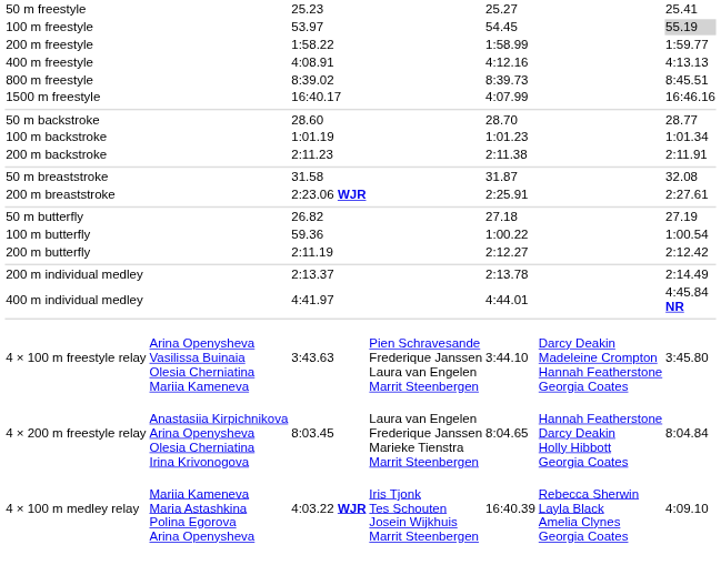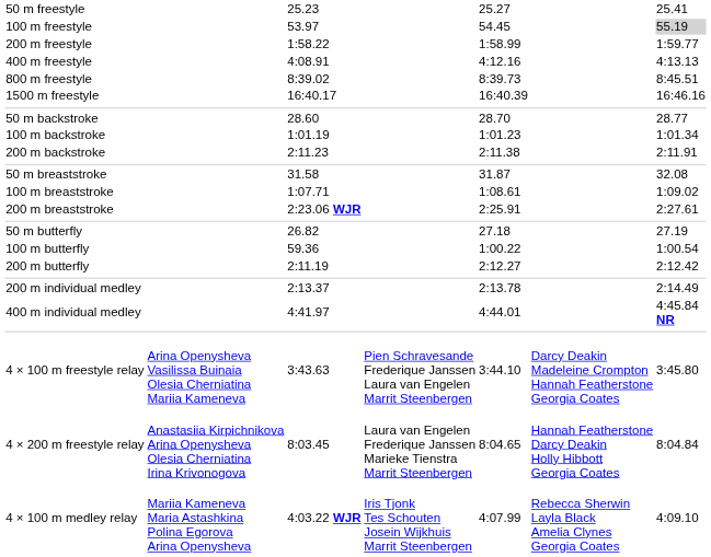 <table>
 <tr>
 <td>50 m freestyle<br></td>
 <td></td>
 <td>25.23</td>
 <td></td>
 <td>25.27</td>
 <td></td>
 <td>25.41</td>
 </tr>
 <tr>
 <td>100 m freestyle<br></td>
 <td></td>
 <td>53.97</td>
 <td></td>
 <td>54.45</td>
 <td></td>
 <td style="background: lightgrey;">55.19</td>
 </tr>
 <tr>
 <td>200 m freestyle<br></td>
 <td></td>
 <td>1:58.22</td>
 <td></td>
 <td>1:58.99</td>
 <td></td>
 <td>1:59.77</td>
 </tr>
 <tr>
 <td>400 m freestyle<br></td>
 <td></td>
 <td>4:08.91</td>
 <td></td>
 <td>4:12.16</td>
 <td></td>
 <td>4:13.13</td>
 </tr>
 <tr>
 <td>800 m freestyle<br></td>
 <td></td>
 <td>8:39.02</td>
 <td></td>
 <td>8:39.73</td>
 <td></td>
 <td>8:45.51</td>
 </tr>
 <tr>
 <td>1500 m freestyle<br></td>
 <td></td>
 <td>16:40.17</td>
 <td></td>
-<td>4:07.99</td>
+<td>16:40.39</td>
 <td></td>
 <td>16:46.16</td>
 </tr>
 <tr>
 </tr>
 <tr bgcolor=#ddd>
 <td colspan=7></td>
 </tr>
 <tr>
 <td>50 m backstroke<br></td>
 <td></td>
 <td>28.60</td>
 <td></td>
 <td>28.70</td>
 <td></td>
 <td>28.77</td>
 </tr>
 <tr>
 <td>100 m backstroke<br></td>
 <td></td>
 <td>1:01.19</td>
 <td></td>
 <td>1:01.23</td>
 <td></td>
 <td>1:01.34</td>
 </tr>
 <tr>
 <td>200 m backstroke<br></td>
 <td></td>
 <td>2:11.23</td>
 <td></td>
 <td>2:11.38</td>
 <td></td>
 <td>2:11.91</td>
 </tr>
 <tr>
 </tr>
 <tr bgcolor=#ddd>
 <td colspan=7></td>
 </tr>
 <tr>
 <td>50 m breaststroke<br></td>
 <td></td>
 <td>31.58</td>
 <td></td>
 <td>31.87</td>
 <td></td>
 <td>32.08</td>
+</tr>
+<tr>
+<td>100 m breaststroke<br></td>
+<td></td>
+<td>1:07.71</td>
+<td></td>
+<td>1:08.61</td>
+<td></td>
+<td>1:09.02</td>
 </tr>
 <tr>
 <td>200 m breaststroke<br></td>
 <td></td>
 <td>2:23.06 <strong><a href='#'>WJR</a></strong></td>
 <td></td>
 <td>2:25.91</td>
 <td></td>
 <td>2:27.61</td>
 </tr>
 <tr>
 </tr>
 <tr bgcolor=#ddd>
 <td colspan=7></td>
 </tr>
 <tr>
 <td>50 m butterfly<br></td>
 <td></td>
 <td>26.82</td>
 <td></td>
 <td>27.18</td>
 <td></td>
 <td>27.19</td>
 </tr>
 <tr>
 <td>100 m butterfly<br></td>
 <td></td>
 <td>59.36</td>
 <td></td>
 <td>1:00.22</td>
 <td> <br> </td>
 <td>1:00.54</td>
 </tr>
 <tr>
 <td>200 m butterfly<br></td>
 <td></td>
 <td>2:11.19</td>
 <td></td>
 <td>2:12.27</td>
 <td></td>
 <td>2:12.42</td>
 </tr>
 <tr>
 </tr>
 <tr bgcolor=#ddd>
 <td colspan=7></td>
 </tr>
 <tr>
 <td>200 m individual medley<br></td>
 <td></td>
 <td>2:13.37</td>
 <td></td>
 <td>2:13.78</td>
 <td></td>
 <td>2:14.49</td>
 </tr>
 <tr>
 <td>400 m individual medley<br></td>
 <td></td>
 <td>4:41.97</td>
 <td></td>
 <td>4:44.01</td>
 <td></td>
 <td>4:45.84<br><strong><a href='#'>NR</a></strong></td>
 </tr>
 <tr>
 </tr>
 <tr bgcolor=#ddd>
 <td colspan=7></td>
 </tr>
 <tr>
 <td>4 × 100 m freestyle relay<br></td>
 <td valign=top><br><a href='#'>Arina Openysheva</a> <br><a href='#'>Vasilissa Buinaia</a> <br><a href='#'>Olesia Cherniatina</a> <br><a href='#'>Mariia Kameneva</a></td>
 <td>3:43.63</td>
 <td valign=top><br><a href='#'>Pien Schravesande</a> <br>Frederique Janssen <br>Laura van Engelen<br><a href='#'>Marrit Steenbergen</a></td>
 <td>3:44.10</td>
 <td valign=top><br><a href='#'>Darcy Deakin</a> <br><a href='#'>Madeleine Crompton</a> <br><a href='#'>Hannah Featherstone</a> <br><a href='#'>Georgia Coates</a></td>
 <td>3:45.80</td>
 </tr>
 <tr>
 <td>4 × 200 m freestyle relay<br></td>
 <td valign=top><br><a href='#'>Anastasiia Kirpichnikova</a> <br><a href='#'>Arina Openysheva</a> <br><a href='#'>Olesia Cherniatina</a> <br><a href='#'>Irina Krivonogova</a></td>
 <td>8:03.45</td>
 <td valign=top><br>Laura van Engelen <br>Frederique Janssen <br>Marieke Tienstra<br><a href='#'>Marrit Steenbergen</a></td>
 <td>8:04.65</td>
 <td valign=top><br><a href='#'>Hannah Featherstone</a> <br><a href='#'>Darcy Deakin</a> <br><a href='#'>Holly Hibbott</a> <br><a href='#'>Georgia Coates</a></td>
 <td>8:04.84</td>
 </tr>
 <tr>
 <td>4 × 100 m medley relay<br></td>
 <td valign=top><br><a href='#'>Mariia Kameneva</a> <br><a href='#'>Maria Astashkina</a> <br><a href='#'>Polina Egorova</a> <br><a href='#'>Arina Openysheva</a></td>
 <td>4:03.22 <strong><a href='#'>WJR</a></strong></td>
 <td valign=top><br><a href='#'>Iris Tjonk</a> <br><a href='#'>Tes Schouten</a> <br><a href='#'>Josein Wijkhuis</a><br><a href='#'>Marrit Steenbergen</a></td>
-<td>16:40.39</td>
+<td>4:07.99</td>
 <td valign=top><br><a href='#'>Rebecca Sherwin</a> <br><a href='#'>Layla Black</a> <br><a href='#'>Amelia Clynes</a> <br><a href='#'>Georgia Coates</a></td>
 <td>4:09.10</td>
 </tr>
 <tr>
 </tr>
 </table>
